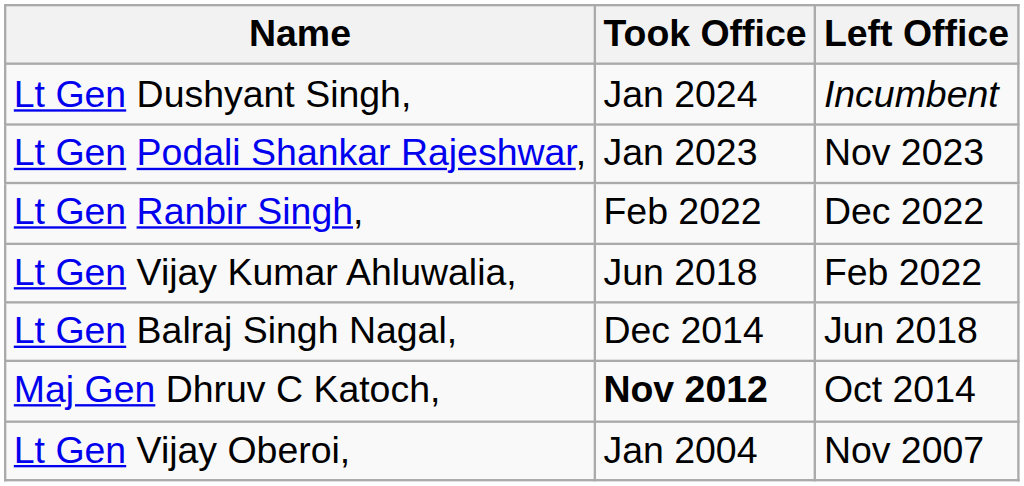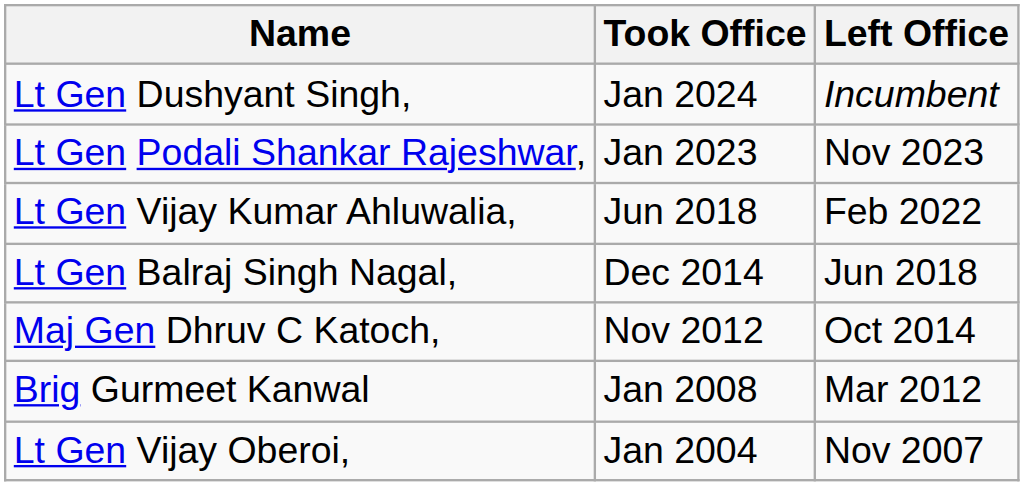 <table class="wikitable">
 <tr>
 <th>Name</th>
 <th>Took Office</th>
 <th>Left Office</th>
 </tr>
 <tr>
 <td><a href='#'>Lt Gen</a> Dushyant Singh,  </td>
 <td>Jan 2024</td>
 <td><em>Incumbent</em></td>
 </tr>
 <tr>
 <td><a href='#'>Lt Gen</a> <a href='#'>Podali Shankar Rajeshwar</a>, </td>
 <td>Jan 2023</td>
 <td>Nov 2023</td>
 </tr>
 <tr>
-<td><a href='#'>Lt Gen</a> <a href='#'>Ranbir Singh</a>, </td>
-<td>Feb 2022</td>
-<td>Dec 2022</td>
-</tr>
-<tr>
 <td><a href='#'>Lt Gen</a> Vijay Kumar Ahluwalia, </td>
 <td>Jun 2018</td>
 <td>Feb 2022</td>
 </tr>
 <tr>
 <td><a href='#'>Lt Gen</a> Balraj Singh Nagal, </td>
 <td>Dec 2014</td>
 <td>Jun 2018</td>
 </tr>
 <tr>
 <td><a href='#'>Maj Gen</a> Dhruv C Katoch, </td>
-<td><strong>Nov 2012</strong></td>
+<td>Nov 2012</td>
 <td>Oct 2014</td>
+</tr>
+<tr>
+<td><a href='#'>Brig</a> Gurmeet Kanwal </td>
+<td>Jan 2008</td>
+<td>Mar 2012</td>
 </tr>
 <tr>
 <td><a href='#'>Lt Gen</a> Vijay Oberoi, </td>
 <td>Jan 2004</td>
 <td>Nov 2007</td>
 </tr>
 </table>
